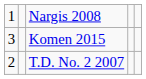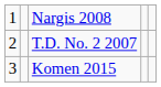 <table class="wikitable">
 <tr>
 <td>1</td>
 <td></td>
 <td><a href='#'>Nargis 2008</a></td>
+<td></td>
+<td></td>
+</tr>
+<tr>
+<td>2</td>
+<td></td>
+<td><a href='#'>T.D. No. 2 2007</a></td>
 <td></td>
 <td></td>
 </tr>
 <tr>
 <td>3</td>
 <td></td>
 <td><a href='#'>Komen 2015</a></td>
 <td></td>
 <td></td>
 </tr>
-<tr>
-<td>2</td>
-<td></td>
-<td><a href='#'>T.D. No. 2 2007</a></td>
-<td></td>
-<td></td>
-</tr>
 </table>
